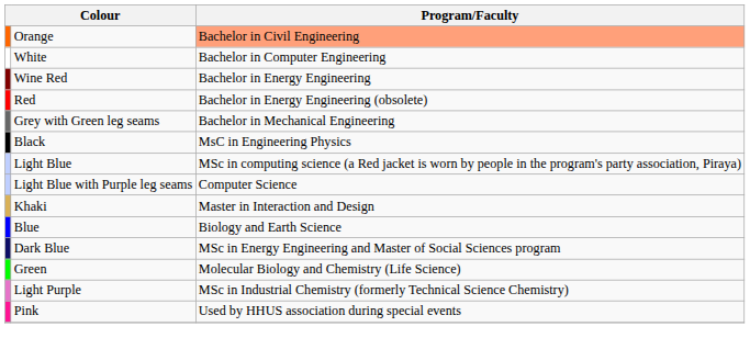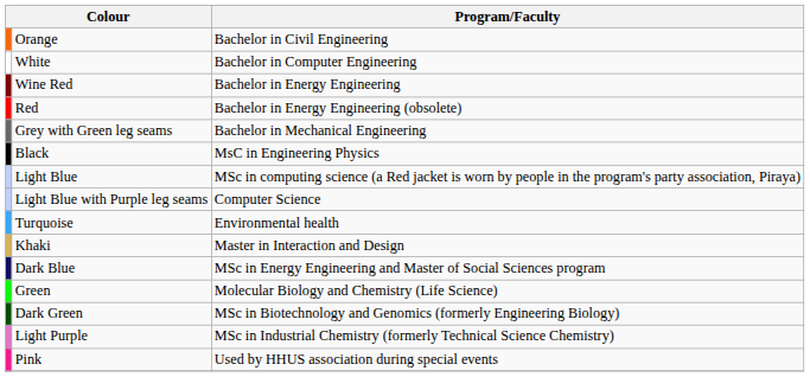 <table class=wikitable>
 <tr>
 <th colspan=2>Colour</th>
 <th>Program/Faculty</th>
 </tr>
 <tr>
 <td style="background:#FF6600"></td>
 <td>Orange</td>
-<td style="background: lightsalmon;">Bachelor in Civil Engineering</td>
+<td>Bachelor in Civil Engineering</td>
 </tr>
 <tr>
 <td style="background:#FFFFFF"></td>
 <td>White </td>
 <td>Bachelor in Computer Engineering</td>
 </tr>
 <tr>
 <td style="background:#800000"></td>
 <td>Wine Red</td>
 <td>Bachelor in Energy Engineering</td>
 </tr>
 <tr>
 <td style="background:#FF0000"></td>
 <td>Red </td>
 <td>Bachelor in Energy Engineering (obsolete)</td>
 </tr>
 <tr>
 <td style="background:#666666"></td>
 <td>Grey with  Green leg seams </td>
 <td>Bachelor in Mechanical Engineering</td>
 </tr>
 <tr>
 <td style="background:#000000"></td>
 <td>Black</td>
 <td>MsC in Engineering Physics</td>
 </tr>
 <tr>
 <td style="background:#BFCFFF"></td>
 <td>Light Blue</td>
 <td>MSc in computing science (a Red jacket is worn by people in the program's party association, Piraya)</td>
 </tr>
 <tr>
 <td style="background:#BFCFFF"></td>
 <td>Light Blue with  Purple leg seams</td>
 <td>Computer Science</td>
 </tr>
 <tr>
+<td style="background:#33A8FF"></td>
+<td>Turquoise </td>
+<td>Environmental health</td>
+</tr>
+<tr>
 <td style="background:#D9B157"></td>
 <td>Khaki </td>
 <td>Master in Interaction and Design</td>
-</tr>
-<tr>
-<td style="background:#0000FF"></td>
-<td>Blue </td>
-<td>Biology and Earth Science</td>
 </tr>
 <tr>
 <td style="background:#0E0E66"></td>
 <td>Dark Blue </td>
 <td>MSc in Energy Engineering and Master of Social Sciences program</td>
 </tr>
 <tr>
 <td style="background:#00FF00"></td>
 <td>Green </td>
 <td>Molecular Biology and Chemistry (Life Science)</td>
+</tr>
+<tr>
+<td style="background:#004D00"></td>
+<td>Dark Green </td>
+<td>MSc in Biotechnology and Genomics (formerly Engineering Biology)</td>
 </tr>
 <tr>
 <td style="background:#E673C9"></td>
 <td>Light Purple </td>
 <td>MSc in Industrial Chemistry (formerly Technical Science Chemistry)</td>
 </tr>
 <tr>
 <td style="background:#FF1493"></td>
 <td>Pink</td>
 <td>Used by HHUS association during special events</td>
 </tr>
 <tr>
 </tr>
 </table>
